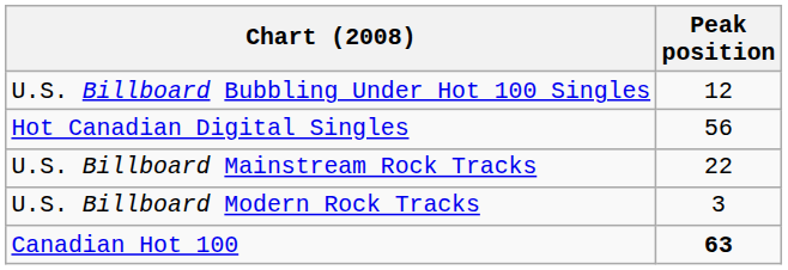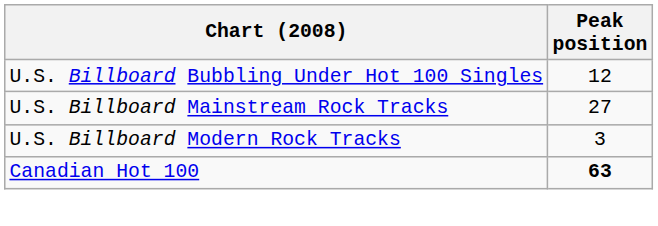 <table class="wikitable">
 <tr>
 <th>Chart (2008)</th>
 <th>Peak<br>position</th>
 </tr>
 <tr>
 <td>U.S. <a href='#'><em>Billboard</em></a> <a href='#'>Bubbling Under Hot 100 Singles</a></td>
 <td align="center">12</td>
 </tr>
 <tr>
-<td><a href='#'>Hot Canadian Digital Singles</a></td>
-<td align="center">56</td>
-</tr>
-<tr>
 <td>U.S. <em>Billboard</em> <a href='#'>Mainstream Rock Tracks</a></td>
-<td align="center">22</td>
+<td align="center">27</td>
 </tr>
 <tr>
 <td>U.S. <em>Billboard</em> <a href='#'>Modern Rock Tracks</a></td>
 <td align="center">3</td>
 </tr>
 <tr>
 <td><a href='#'>Canadian Hot 100</a></td>
 <td align="center"><strong>63</strong></td>
 </tr>
 </table>
